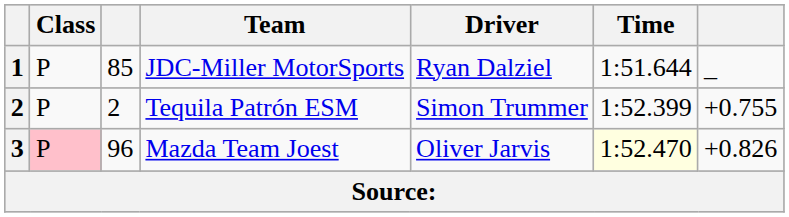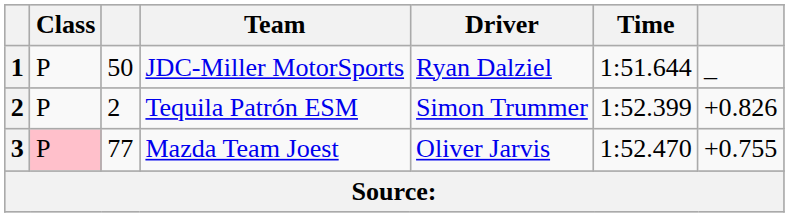 <table class="wikitable">
 <tr>
 <th scope="col"></th>
 <th scope="col">Class</th>
 <th scope="col"></th>
 <th scope="col">Team</th>
 <th scope="col">Driver</th>
 <th scope="col">Time</th>
 <th scope="col"></th>
 </tr>
 <tr>
 <th>1</th>
 <td>P</td>
-<td>85</td>
+<td>50</td>
 <td><a href='#'>JDC-Miller MotorSports</a></td>
 <td><a href='#'>Ryan Dalziel</a></td>
 <td>1:51.644</td>
 <td>_</td>
 </tr>
 <tr>
 <th>2</th>
 <td>P</td>
 <td>2</td>
 <td><a href='#'>Tequila Patrón ESM</a></td>
 <td><a href='#'>Simon Trummer</a></td>
 <td>1:52.399</td>
-<td>+0.755</td>
+<td>+0.826</td>
 </tr>
 <tr>
 <th>3</th>
 <td style="background: pink;">P</td>
-<td>96</td>
+<td>77</td>
 <td><a href='#'>Mazda Team Joest</a></td>
 <td><a href='#'>Oliver Jarvis</a></td>
-<td style="background: lightyellow;">1:52.470</td>
-<td>+0.826</td>
+<td>1:52.470</td>
+<td>+0.755</td>
 </tr>
 <tr>
 <th colspan="7">Source:</th>
 </tr>
 </table>
